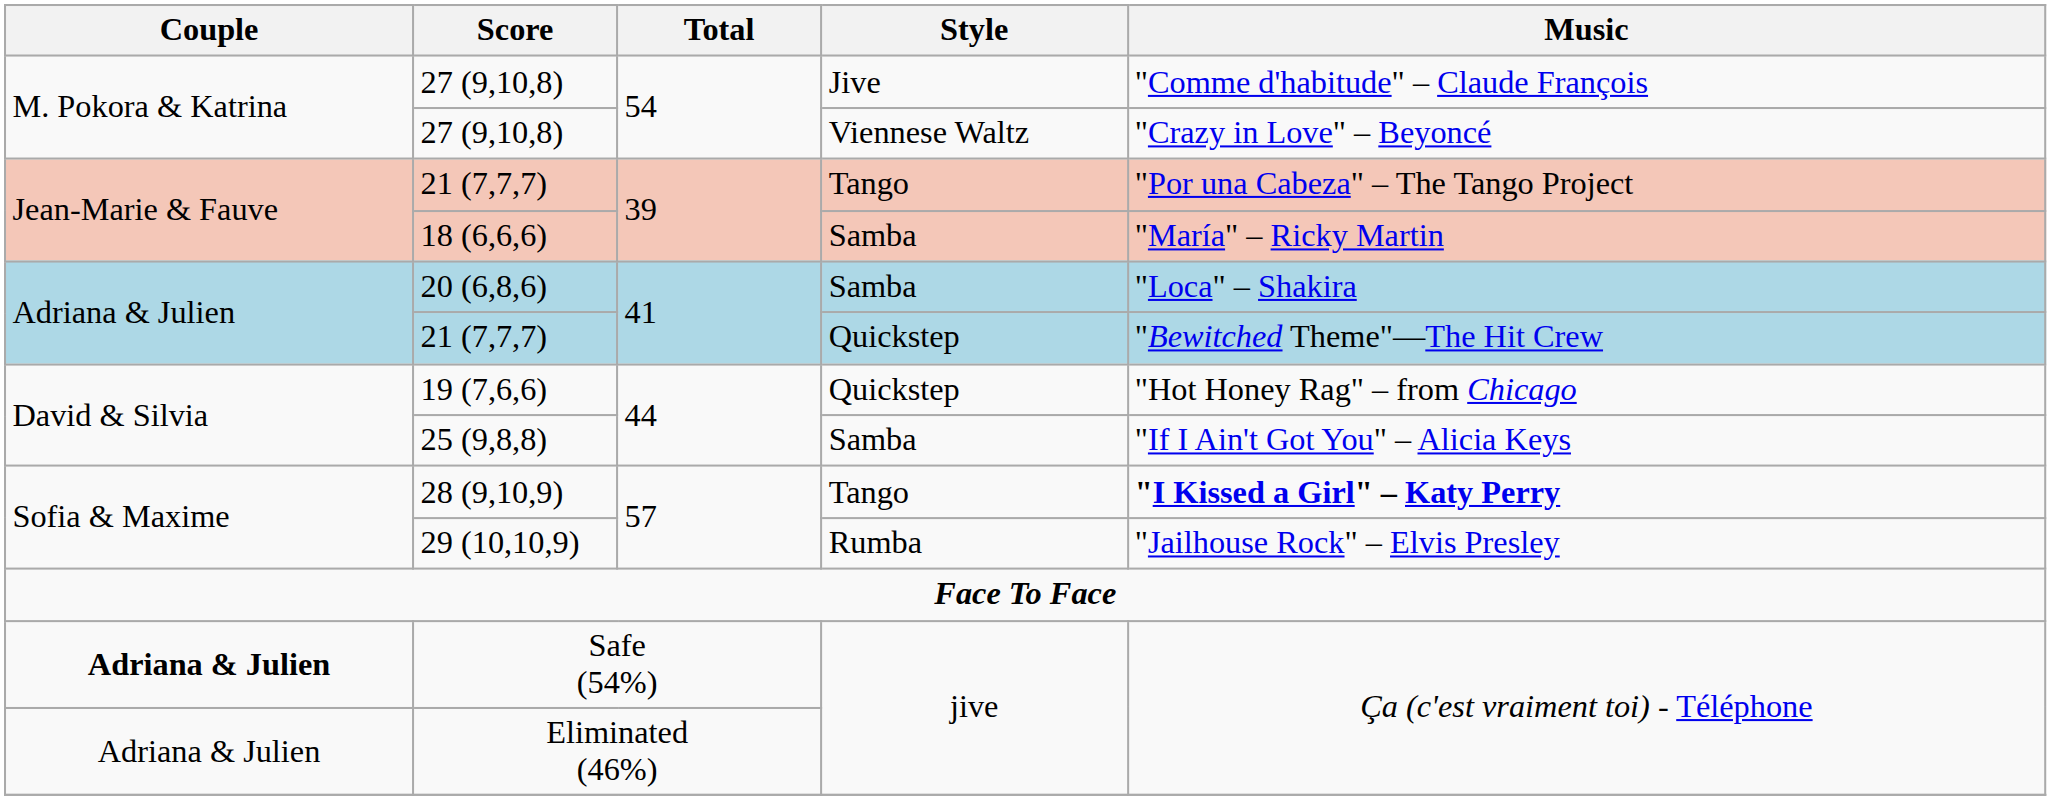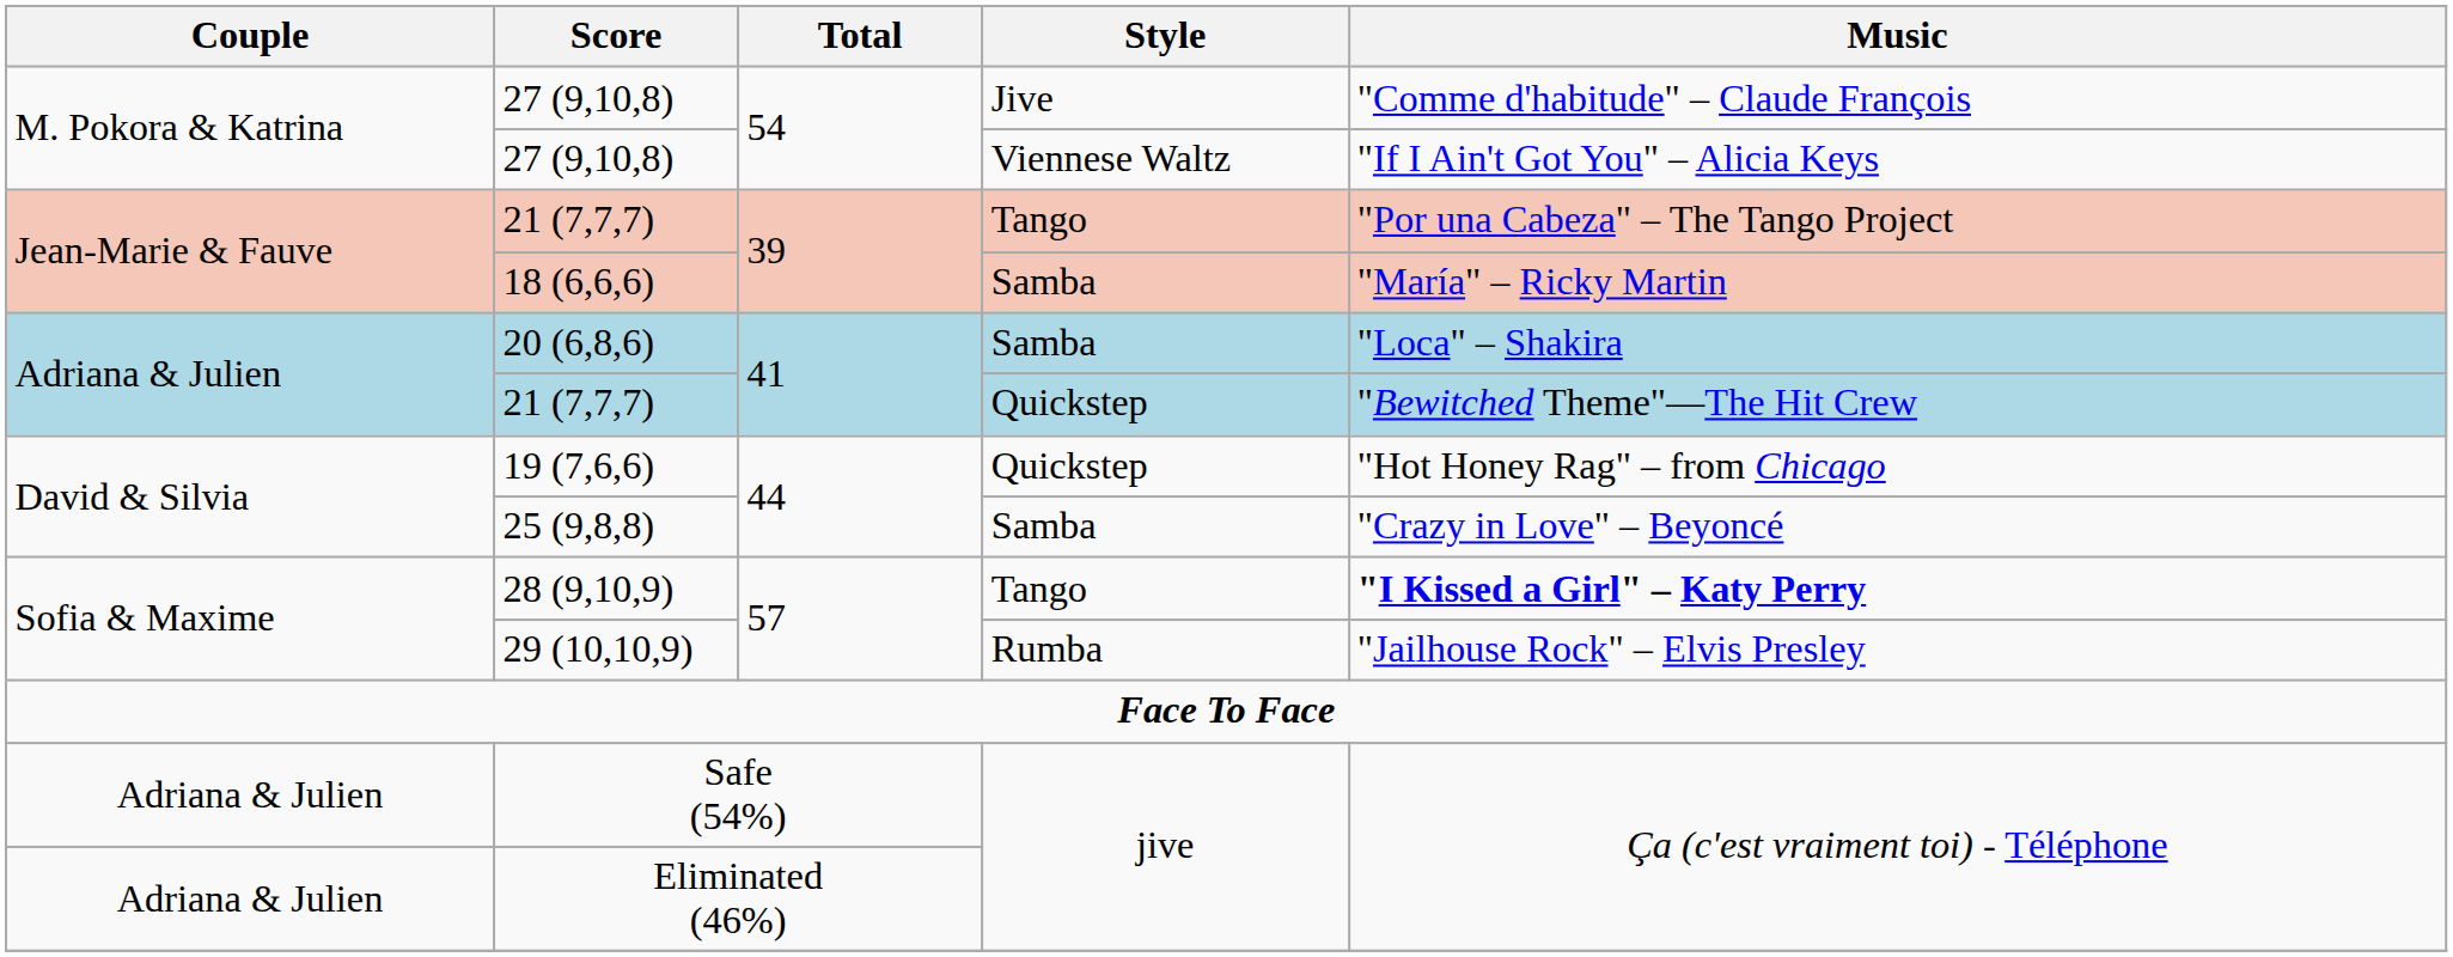 <table class="wikitable" style="width:80%;">
 <tr>
 <th style="width:20%;">Couple</th>
 <th style="width:10%;">Score</th>
 <th style="width:10%;">Total</th>
 <th style="width:15%;">Style</th>
 <th style="width:60%;">Music</th>
 </tr>
 <tr>
 <td rowspan=2>M. Pokora & Katrina</td>
 <td>27 (9,10,8)</td>
 <td rowspan=2>54</td>
 <td>Jive</td>
 <td>"<a href='#'>Comme d'habitude</a>" – <a href='#'>Claude François</a></td>
 </tr>
 <tr>
 <td>27 (9,10,8)</td>
 <td>Viennese Waltz</td>
-<td>"<a href='#'>Crazy in Love</a>" – <a href='#'>Beyoncé</a></td>
+<td>"<a href='#'>If I Ain't Got You</a>" – <a href='#'>Alicia Keys</a></td>
 </tr>
 <tr style="background:#F4C7B8;">
 <td rowspan="2">Jean-Marie & Fauve</td>
 <td>21 (7,7,7)</td>
 <td rowspan="2">39</td>
 <td>Tango</td>
 <td>"<a href='#'>Por una Cabeza</a>" – The Tango Project</td>
 </tr>
 <tr style="background:#F4C7B8;">
 <td>18 (6,6,6)</td>
 <td>Samba</td>
 <td>"<a href='#'>María</a>" – <a href='#'>Ricky Martin</a></td>
 </tr>
 <tr style="background:lightblue;">
 <td rowspan=2>Adriana & Julien</td>
 <td>20 (6,8,6)</td>
 <td rowspan=2>41</td>
 <td>Samba</td>
 <td>"<a href='#'>Loca</a>" – <a href='#'>Shakira</a></td>
 </tr>
 <tr style="background:lightblue;">
 <td>21 (7,7,7)</td>
 <td>Quickstep</td>
 <td>"<em><a href='#'>Bewitched</a></em> Theme"—<a href='#'>The Hit Crew</a></td>
 </tr>
 <tr>
 <td rowspan=2>David & Silvia</td>
 <td>19 (7,6,6)</td>
 <td rowspan=2>44</td>
 <td>Quickstep</td>
 <td>"Hot Honey Rag" –  from <em><a href='#'>Chicago</a></em></td>
 </tr>
 <tr>
 <td>25 (9,8,8)</td>
 <td>Samba</td>
-<td>"<a href='#'>If I Ain't Got You</a>" – <a href='#'>Alicia Keys</a></td>
+<td>"<a href='#'>Crazy in Love</a>" – <a href='#'>Beyoncé</a></td>
 </tr>
 <tr>
 <td rowspan=2>Sofia & Maxime</td>
 <td>28 (9,10,9)</td>
 <td rowspan=2>57</td>
 <td>Tango</td>
 <td><strong>"<a href='#'>I Kissed a Girl</a>" – <a href='#'>Katy Perry</a></strong></td>
 </tr>
 <tr>
 <td>29 (10,10,9)</td>
 <td>Rumba</td>
 <td>"<a href='#'>Jailhouse Rock</a>" – <a href='#'>Elvis Presley</a></td>
 </tr>
 <tr>
 <td colspan=5 style="text-align:center;"><strong><em>Face To Face</em></strong></td>
 </tr>
 <tr style="text-align:center;">
-<td><strong>Adriana & Julien</strong></td>
+<td>Adriana & Julien</td>
 <td colspan=2>Safe<br>(54%)</td>
 <td rowspan=2>jive</td>
 <td rowspan=2><em>Ça (c'est vraiment toi)</em> - <a href='#'>Téléphone</a></td>
 </tr>
 <tr style="text-align:center;">
 <td>Adriana & Julien</td>
 <td colspan=2>Eliminated<br>(46%)</td>
 </tr>
 <tr>
 </tr>
 </table>
